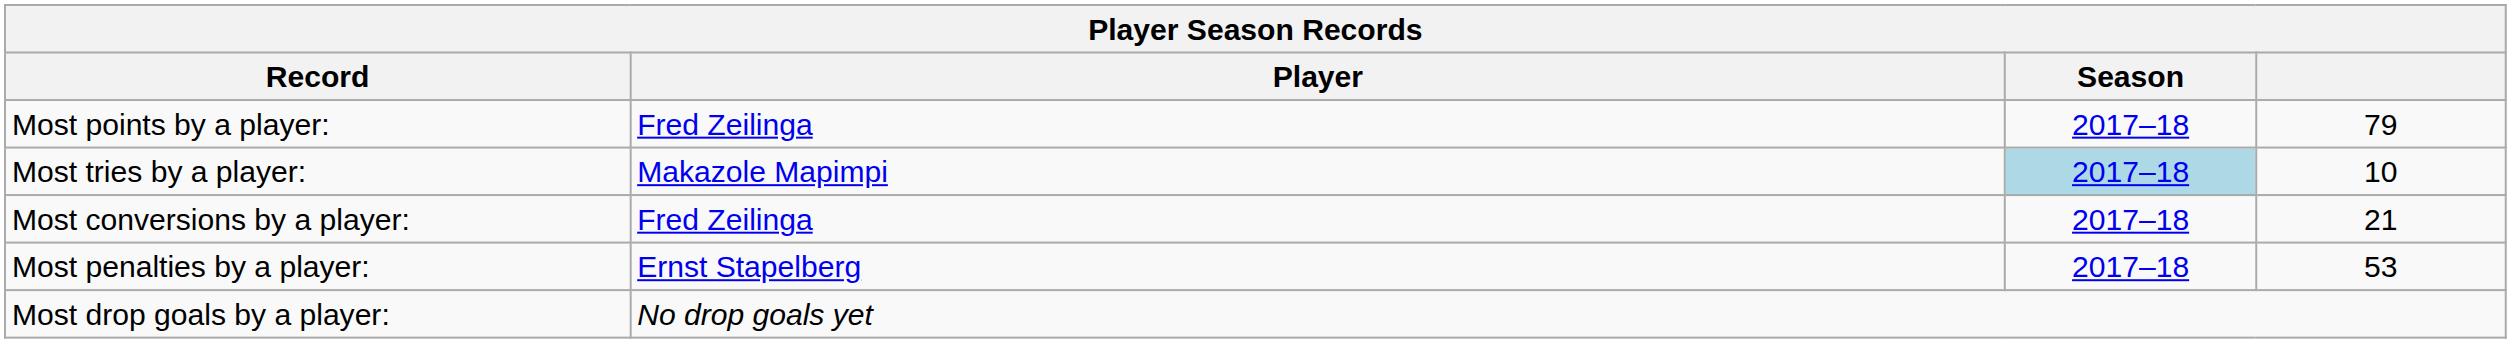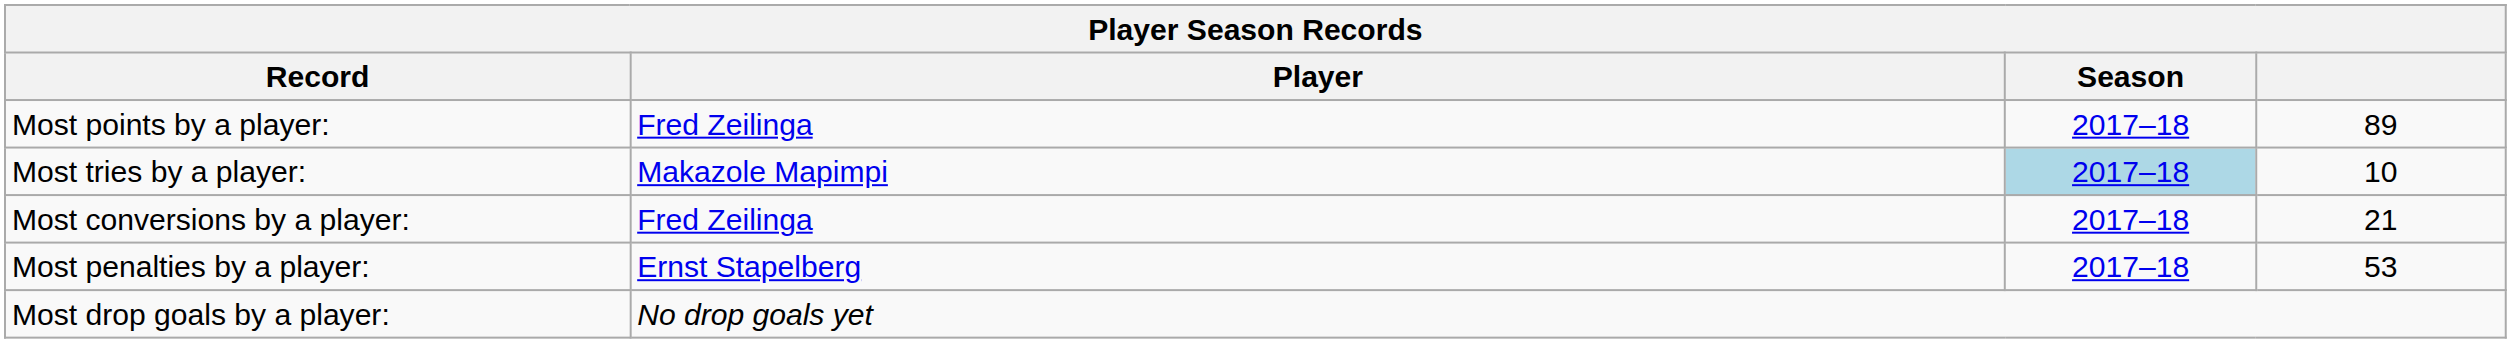 <table class="wikitable collapsible" style="text-align:left; font-size:95%; width:100%;">
 <tr>
 <th colspan="4">Player Season Records</th>
 </tr>
 <tr>
 <th style="width:25%;">Record</th>
 <th style="width:55%;">Player</th>
 <th style="width:10%;">Season</th>
 <th style="width:10%;"><br></th>
 </tr>
 <tr>
 <td>Most points by a player:</td>
 <td><a href='#'>Fred Zeilinga</a></td>
 <td style="text-align:center"><a href='#'>2017–18</a></td>
-<td style="text-align:center">79</td>
+<td style="text-align:center">89</td>
 </tr>
 <tr>
 <td>Most tries by a player:</td>
 <td><a href='#'>Makazole Mapimpi</a></td>
 <td style="background: lightblue; text-align:center"><a href='#'>2017–18</a></td>
 <td style="text-align:center">10</td>
 </tr>
 <tr>
 <td>Most conversions by a player:</td>
 <td><a href='#'>Fred Zeilinga</a></td>
 <td style="text-align:center"><a href='#'>2017–18</a></td>
 <td style="text-align:center">21</td>
 </tr>
 <tr>
 <td>Most penalties by a player:</td>
 <td><a href='#'>Ernst Stapelberg</a></td>
 <td style="text-align:center"><a href='#'>2017–18</a></td>
 <td style="text-align:center">53</td>
 </tr>
 <tr>
 <td>Most drop goals by a player:</td>
 <td colspan=3><em>No drop goals yet</em></td>
 </tr>
 </table>
